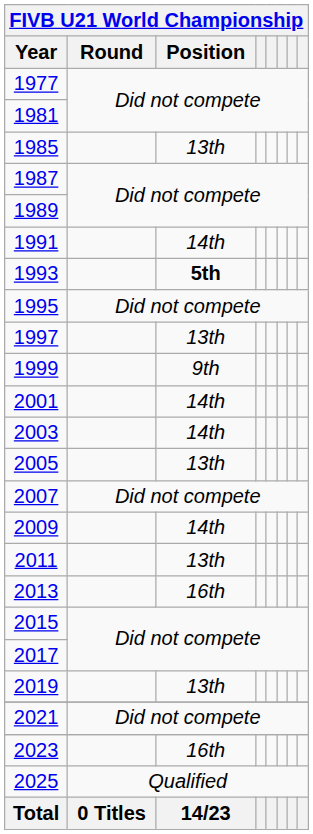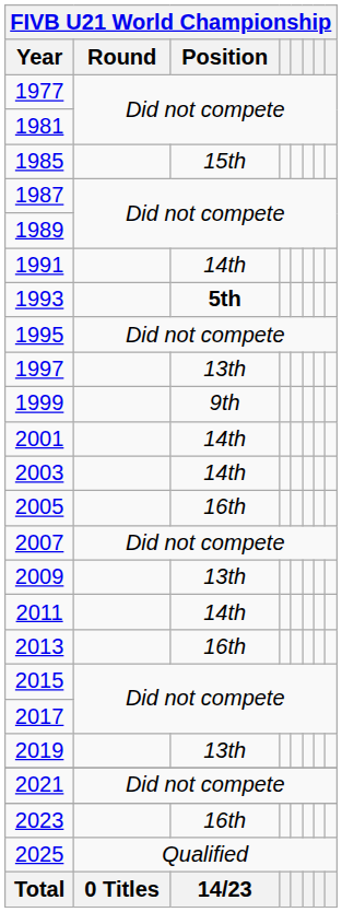 <table class="wikitable" style="text-align: center;">
 <tr>
 <th colspan=8><a href='#'>FIVB U21 World Championship</a></th>
 </tr>
 <tr>
 <th>Year</th>
 <th>Round</th>
 <th>Position</th>
 <th></th>
 <th></th>
 <th></th>
 <th></th>
 <th></th>
 </tr>
 <tr bgcolor=>
 <td> <a href='#'>1977</a></td>
 <td colspan="7" rowspan="2"><em>Did not compete</em></td>
 </tr>
 <tr bgcolor=>
 <td> <a href='#'>1981</a></td>
 </tr>
 <tr bgcolor=>
 <td> <a href='#'>1985</a></td>
 <td></td>
-<td><em>13th</em></td>
+<td><em>15th</em></td>
 <td></td>
 <td></td>
 <td></td>
 <td></td>
 <td></td>
 </tr>
 <tr bgcolor=>
 <td> <a href='#'>1987</a></td>
 <td colspan="7" rowspan="2"><em>Did not compete</em></td>
 </tr>
 <tr bgcolor=>
 <td> <a href='#'>1989</a></td>
 </tr>
 <tr bgcolor=>
 <td> <a href='#'>1991</a></td>
 <td></td>
 <td><em>14th</em></td>
 <td></td>
 <td></td>
 <td></td>
 <td></td>
 <td></td>
 </tr>
 <tr bgcolor=>
 <td> <a href='#'>1993</a></td>
 <td></td>
 <td><strong>5th</strong></td>
 <td></td>
 <td></td>
 <td></td>
 <td></td>
 <td></td>
 </tr>
 <tr bgcolor=>
 <td> <a href='#'>1995</a></td>
 <td colspan="7"><em>Did not compete</em></td>
 </tr>
 <tr bgcolor=>
 <td> <a href='#'>1997</a></td>
 <td></td>
 <td><em>13th</em></td>
 <td></td>
 <td></td>
 <td></td>
 <td></td>
 <td></td>
 </tr>
 <tr bgcolor=>
 <td> <a href='#'>1999</a></td>
 <td></td>
 <td><em>9th</em></td>
 <td></td>
 <td></td>
 <td></td>
 <td></td>
 <td></td>
 </tr>
 <tr bgcolor=>
 <td> <a href='#'>2001</a></td>
 <td></td>
 <td><em>14th</em></td>
 <td></td>
 <td></td>
 <td></td>
 <td></td>
 <td></td>
 </tr>
 <tr bgcolor=>
 <td> <a href='#'>2003</a></td>
 <td></td>
 <td><em>14th</em></td>
 <td></td>
 <td></td>
 <td></td>
 <td></td>
 <td></td>
 </tr>
 <tr bgcolor=>
 <td> <a href='#'>2005</a></td>
 <td></td>
-<td><em>13th</em></td>
+<td><em>16th</em></td>
 <td></td>
 <td></td>
 <td></td>
 <td></td>
 <td></td>
 </tr>
 <tr bgcolor=>
 <td> <a href='#'>2007</a></td>
 <td colspan="7"><em>Did not compete</em></td>
 </tr>
 <tr bgcolor=>
 <td> <a href='#'>2009</a></td>
 <td></td>
-<td><em>14th</em></td>
+<td><em>13th</em></td>
 <td></td>
 <td></td>
 <td></td>
 <td></td>
 <td></td>
 </tr>
 <tr bgcolor=>
 <td> <a href='#'>2011</a></td>
 <td></td>
-<td><em>13th</em></td>
+<td><em>14th</em></td>
 <td></td>
 <td></td>
 <td></td>
 <td></td>
 <td></td>
 </tr>
 <tr bgcolor=>
 <td> <a href='#'>2013</a></td>
 <td></td>
 <td><em>16th</em></td>
 <td></td>
 <td></td>
 <td></td>
 <td></td>
 <td></td>
 </tr>
 <tr bgcolor=>
 <td> <a href='#'>2015</a></td>
 <td colspan="7" rowspan="2"><em>Did not compete</em></td>
 </tr>
 <tr bgcolor=>
 <td> <a href='#'>2017</a></td>
 </tr>
 <tr bgcolor=>
 <td> <a href='#'>2019</a></td>
 <td></td>
 <td><em>13th</em></td>
 <td></td>
 <td></td>
 <td></td>
 <td></td>
 <td></td>
 </tr>
 <tr>
 </tr>
 <tr bgcolor=>
 <td>  <a href='#'>2021</a></td>
 <td colspan="7"><em>Did not compete</em></td>
 </tr>
 <tr>
 </tr>
 <tr bgcolor=>
 <td> <a href='#'>2023</a></td>
 <td></td>
 <td><em>16th</em></td>
 <td></td>
 <td></td>
 <td></td>
 <td></td>
 <td></td>
 </tr>
 <tr>
 <td> <a href='#'>2025</a></td>
 <td colspan="7"><em>Qualified</em></td>
 </tr>
 <tr>
 <th>Total</th>
 <th>0 Titles</th>
 <th>14/23</th>
 <th></th>
 <th></th>
 <th></th>
 <th></th>
 <th></th>
 </tr>
 </table>
